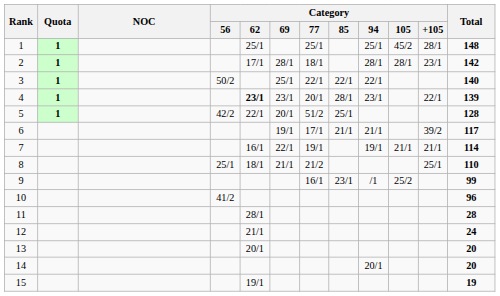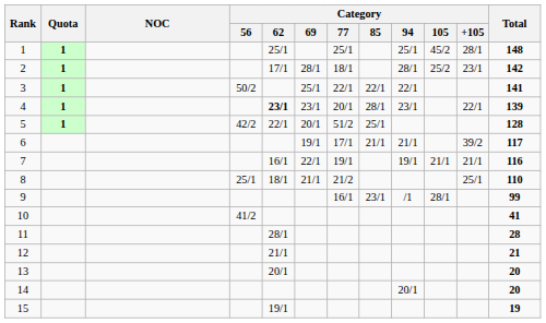 <table class="wikitable" style="text-align:center; font-size:90%">
 <tr>
 <th rowspan=2 width=40>Rank</th>
 <th rowspan=2 width=50>Quota</th>
 <th rowspan=2 width=180>NOC</th>
 <th colspan=8>Category</th>
 <th rowspan=2 width=60>Total</th>
 </tr>
 <tr>
 <th width=35>56</th>
 <th width=35>62</th>
 <th width=35>69</th>
 <th width=35>77</th>
 <th width=35>85</th>
 <th width=35>94</th>
 <th width=35>105</th>
 <th width=35>+105</th>
 </tr>
 <tr>
 <td>1</td>
 <td bgcolor=#ccffcc><strong>1</strong></td>
 <td align=left></td>
 <td></td>
 <td>25/1</td>
 <td></td>
 <td>25/1</td>
 <td></td>
 <td>25/1</td>
 <td>45/2</td>
 <td>28/1</td>
 <td><strong>148</strong></td>
 </tr>
 <tr>
 <td>2</td>
 <td bgcolor=#ccffcc><strong>1</strong></td>
 <td align=left></td>
 <td></td>
 <td>17/1</td>
 <td>28/1</td>
 <td>18/1</td>
 <td></td>
 <td>28/1</td>
-<td>28/1</td>
+<td>25/2</td>
 <td>23/1</td>
 <td><strong>142</strong></td>
 </tr>
 <tr>
 <td>3</td>
 <td bgcolor=#ccffcc><strong>1</strong></td>
 <td align=left></td>
 <td>50/2</td>
 <td></td>
 <td>25/1</td>
 <td>22/1</td>
 <td>22/1</td>
 <td>22/1</td>
 <td></td>
 <td></td>
-<td><strong>140</strong></td>
+<td><strong>141</strong></td>
 </tr>
 <tr>
 <td>4</td>
 <td bgcolor=#ccffcc><strong>1</strong></td>
 <td align=left></td>
 <td></td>
 <td><strong>23/1</strong></td>
 <td>23/1</td>
 <td>20/1</td>
 <td>28/1</td>
 <td>23/1</td>
 <td></td>
 <td>22/1</td>
 <td><strong>139</strong></td>
 </tr>
 <tr>
 <td>5</td>
 <td bgcolor=#ccffcc><strong>1</strong></td>
 <td align=left></td>
 <td>42/2</td>
 <td>22/1</td>
 <td>20/1</td>
 <td>51/2</td>
 <td>25/1</td>
 <td></td>
 <td></td>
 <td></td>
 <td><strong>128</strong></td>
 </tr>
 <tr>
 <td>6</td>
 <td></td>
 <td align=left></td>
 <td></td>
 <td></td>
 <td>19/1</td>
 <td>17/1</td>
 <td>21/1</td>
 <td>21/1</td>
 <td></td>
 <td>39/2</td>
 <td><strong>117</strong></td>
 </tr>
 <tr>
 <td>7</td>
 <td></td>
 <td align=left></td>
 <td></td>
 <td>16/1</td>
 <td>22/1</td>
 <td>19/1</td>
 <td></td>
 <td>19/1</td>
 <td>21/1</td>
 <td>21/1</td>
-<td><strong>114</strong></td>
+<td><strong>116</strong></td>
 </tr>
 <tr>
 <td>8</td>
 <td></td>
 <td align=left></td>
 <td>25/1</td>
 <td>18/1</td>
 <td>21/1</td>
 <td>21/2</td>
 <td></td>
 <td></td>
 <td></td>
 <td>25/1</td>
 <td><strong>110</strong></td>
 </tr>
 <tr>
 <td>9</td>
 <td></td>
 <td align=left></td>
 <td></td>
 <td></td>
 <td></td>
 <td>16/1</td>
 <td>23/1</td>
 <td>/1</td>
-<td>25/2</td>
+<td>28/1</td>
 <td></td>
 <td><strong>99</strong></td>
 </tr>
 <tr>
 <td>10</td>
 <td></td>
 <td align=left></td>
 <td>41/2</td>
 <td></td>
 <td></td>
 <td></td>
 <td></td>
 <td></td>
 <td></td>
 <td></td>
-<td><strong>96</strong></td>
+<td><strong>41</strong></td>
 </tr>
 <tr>
 <td>11</td>
 <td></td>
 <td align=left></td>
 <td></td>
 <td>28/1</td>
 <td></td>
 <td></td>
 <td></td>
 <td></td>
 <td></td>
 <td></td>
 <td><strong>28</strong></td>
 </tr>
 <tr>
 <td>12</td>
 <td></td>
 <td align=left></td>
 <td></td>
 <td>21/1</td>
 <td></td>
 <td></td>
 <td></td>
 <td></td>
 <td></td>
 <td></td>
-<td><strong>24</strong></td>
+<td><strong>21</strong></td>
 </tr>
 <tr>
 <td>13</td>
 <td></td>
 <td align=left></td>
 <td></td>
 <td>20/1</td>
 <td></td>
 <td></td>
 <td></td>
 <td></td>
 <td></td>
 <td></td>
 <td><strong>20</strong></td>
 </tr>
 <tr>
 <td>14</td>
 <td></td>
 <td align=left></td>
 <td></td>
 <td></td>
 <td></td>
 <td></td>
 <td></td>
 <td>20/1</td>
 <td></td>
 <td></td>
 <td><strong>20</strong></td>
 </tr>
 <tr>
 <td>15</td>
 <td></td>
 <td align=left></td>
 <td></td>
 <td>19/1</td>
 <td></td>
 <td></td>
 <td></td>
 <td></td>
 <td></td>
 <td></td>
 <td><strong>19</strong></td>
 </tr>
 </table>
